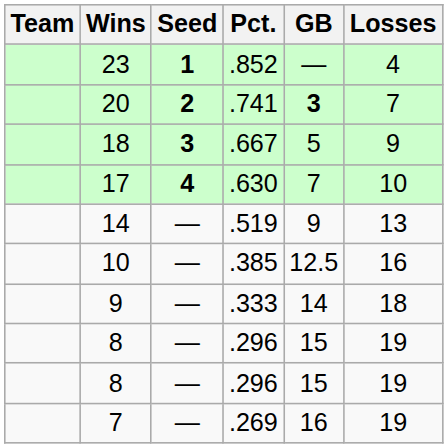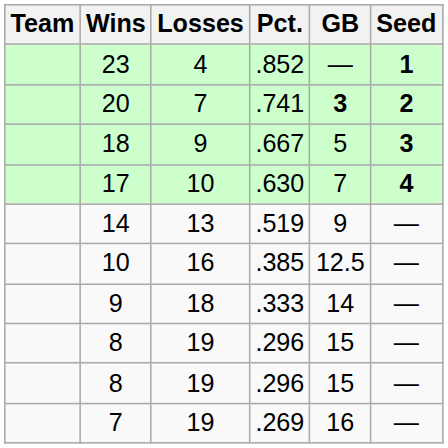 <table class=wikitable>
 <tr>
 <th>Team</th>
 <th>Wins</th>
-<th>Seed</th>
+<th>Losses</th>
 <th>Pct.</th>
 <th>GB</th>
-<th>Losses</th>
+<th>Seed</th>
 </tr>
 <tr bgcolor=ccffcc align=center>
 <td></td>
 <td>23</td>
-<td><strong>1</strong></td>
+<td>4</td>
 <td>.852</td>
 <td>—</td>
-<td>4</td>
+<td><strong>1</strong></td>
 </tr>
 <tr bgcolor=ccffcc align=center>
 <td></td>
 <td>20</td>
-<td><strong>2</strong></td>
+<td>7</td>
 <td>.741</td>
 <td><strong>3</strong></td>
-<td>7</td>
+<td><strong>2</strong></td>
 </tr>
 <tr bgcolor=ccffcc align=center>
 <td></td>
 <td>18</td>
-<td><strong>3</strong></td>
+<td>9</td>
 <td>.667</td>
 <td>5</td>
-<td>9</td>
+<td><strong>3</strong></td>
 </tr>
 <tr bgcolor=ccffcc align=center>
 <td></td>
 <td>17</td>
-<td><strong>4</strong></td>
+<td>10</td>
 <td>.630</td>
 <td>7</td>
-<td>10</td>
+<td><strong>4</strong></td>
 </tr>
 <tr align=center>
 <td></td>
 <td>14</td>
-<td>—</td>
+<td>13</td>
 <td>.519</td>
 <td>9</td>
-<td>13</td>
+<td>—</td>
 </tr>
 <tr align=center>
 <td></td>
 <td>10</td>
-<td>—</td>
+<td>16</td>
 <td>.385</td>
 <td>12.5</td>
-<td>16</td>
+<td>—</td>
 </tr>
 <tr align=center>
 <td></td>
 <td>9</td>
-<td>—</td>
+<td>18</td>
 <td>.333</td>
 <td>14</td>
-<td>18</td>
+<td>—</td>
 </tr>
 <tr align=center>
 <td></td>
 <td>8</td>
-<td>—</td>
+<td>19</td>
 <td>.296</td>
 <td>15</td>
-<td>19</td>
+<td>—</td>
 </tr>
 <tr align=center>
 <td></td>
 <td>8</td>
-<td>—</td>
+<td>19</td>
 <td>.296</td>
 <td>15</td>
-<td>19</td>
+<td>—</td>
 </tr>
 <tr align=center>
 <td></td>
 <td>7</td>
-<td>—</td>
+<td>19</td>
 <td>.269</td>
 <td>16</td>
-<td>19</td>
+<td>—</td>
 </tr>
 </table>
